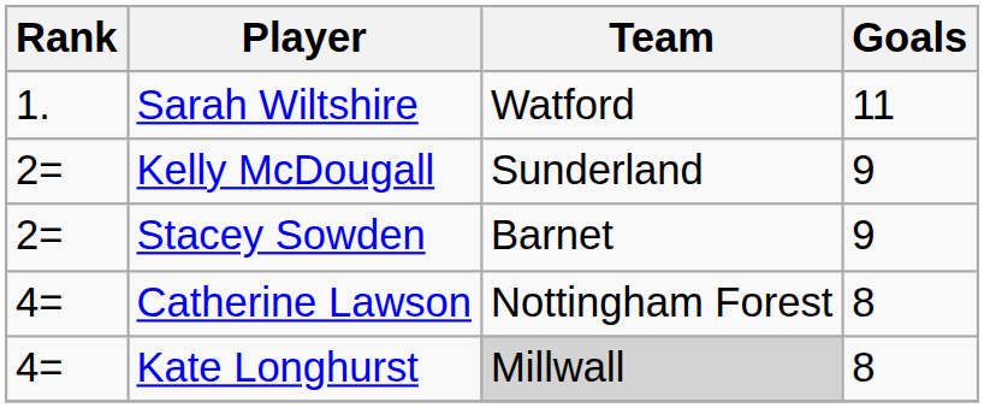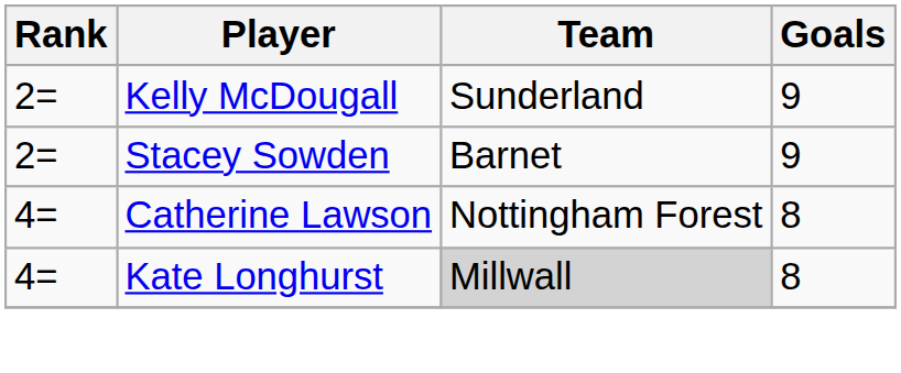 <table class="wikitable">
 <tr>
 <th>Rank</th>
 <th>Player</th>
 <th>Team</th>
 <th>Goals</th>
-</tr>
-<tr>
-<td>1.</td>
-<td><a href='#'>Sarah Wiltshire</a></td>
-<td>Watford</td>
-<td>11</td>
 </tr>
 <tr>
 <td>2=</td>
 <td><a href='#'>Kelly McDougall</a></td>
 <td>Sunderland</td>
 <td>9</td>
 </tr>
 <tr>
 <td>2=</td>
 <td><a href='#'>Stacey Sowden</a></td>
 <td>Barnet</td>
 <td>9</td>
 </tr>
 <tr>
 <td>4=</td>
 <td><a href='#'>Catherine Lawson</a></td>
 <td>Nottingham Forest</td>
 <td>8</td>
 </tr>
 <tr>
 <td>4=</td>
 <td><a href='#'>Kate Longhurst</a></td>
 <td style="background: lightgrey;">Millwall</td>
 <td>8</td>
 </tr>
 <tr>
 </tr>
 </table>
